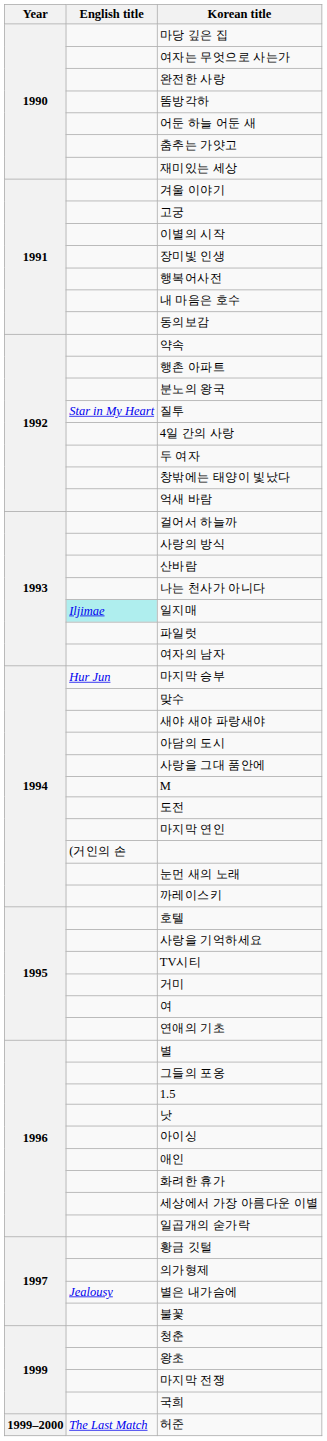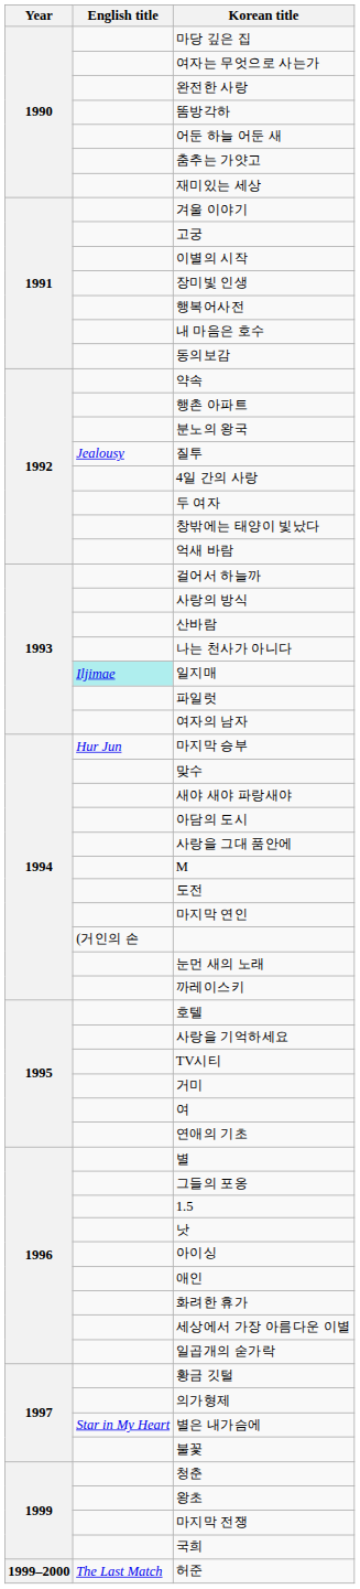 <table class="wikitable sortable plainrowheaders">
 <tr>
 <th scope="col">Year</th>
 <th scope="col">English title</th>
 <th scope="col">Korean title</th>
 </tr>
 <tr>
 <th scope="row" rowspan="7">1990</th>
 <td><em></em></td>
 <td>마당 깊은 집</td>
 </tr>
 <tr>
 <td><em></em></td>
 <td>여자는 무엇으로 사는가</td>
 </tr>
 <tr>
 <td><em></em></td>
 <td>완전한 사랑</td>
 </tr>
 <tr>
 <td><em></em></td>
 <td>똠방각하</td>
 </tr>
 <tr>
 <td><em></em></td>
 <td>어둔 하늘 어둔 새</td>
 </tr>
 <tr>
 <td><em></em></td>
 <td>춤추는 가얏고</td>
 </tr>
 <tr>
 <td><em></em></td>
 <td>재미있는 세상</td>
 </tr>
 <tr>
 <th scope="row" rowspan="7">1991</th>
 <td><em></em></td>
 <td>겨울 이야기</td>
 </tr>
 <tr>
 <td><em></em></td>
 <td>고궁</td>
 </tr>
 <tr>
 <td><em></em></td>
 <td>이별의 시작</td>
 </tr>
 <tr>
 <td><em></em></td>
 <td>장미빛 인생</td>
 </tr>
 <tr>
 <td><em></em></td>
 <td>행복어사전</td>
 </tr>
 <tr>
 <td><em></em></td>
 <td>내 마음은 호수</td>
 </tr>
 <tr>
 <td><em></em></td>
 <td>동의보감</td>
 </tr>
 <tr>
 <th scope="row" rowspan="8">1992</th>
 <td><em></em></td>
 <td>약속</td>
 </tr>
 <tr>
 <td><em></em></td>
 <td>행촌 아파트</td>
 </tr>
 <tr>
 <td><em></em></td>
 <td>분노의 왕국</td>
 </tr>
 <tr>
-<td><em><a href='#'>Star in My Heart</a></em></td>
+<td><em><a href='#'>Jealousy</a></em></td>
 <td>질투</td>
 </tr>
 <tr>
 <td><em></em></td>
 <td>4일 간의 사랑</td>
 </tr>
 <tr>
 <td><em></em></td>
 <td>두 여자</td>
 </tr>
 <tr>
 <td><em></em></td>
 <td>창밖에는 태양이 빛났다</td>
 </tr>
 <tr>
 <td><em></em></td>
 <td>억새 바람</td>
 </tr>
 <tr>
 <th scope="row" rowspan="7">1993</th>
 <td><em></em></td>
 <td>걸어서 하늘까</td>
 </tr>
 <tr>
 <td><em></em></td>
 <td>사랑의 방식</td>
 </tr>
 <tr>
 <td><em></em></td>
 <td>산바람</td>
 </tr>
 <tr>
 <td><em></em></td>
 <td>나는 천사가 아니다</td>
 </tr>
 <tr>
 <td style="background: paleturquoise;"><em><a href='#'>Iljimae</a></em></td>
 <td>일지매</td>
 </tr>
 <tr>
 <td><em></em></td>
 <td>파일럿</td>
 </tr>
 <tr>
 <td><em></em></td>
 <td>여자의 남자</td>
 </tr>
 <tr>
 <th scope="row" rowspan="11">1994</th>
 <td><em><a href='#'>Hur Jun</a></em></td>
 <td>마지막 승부</td>
 </tr>
 <tr>
 <td><em></em></td>
 <td>맞수</td>
 </tr>
 <tr>
 <td><em></em></td>
 <td>새야 새야 파랑새야</td>
 </tr>
 <tr>
 <td><em></em></td>
 <td>아담의 도시</td>
 </tr>
 <tr>
 <td><em></em></td>
 <td>사랑을 그대 품안에</td>
 </tr>
 <tr>
 <td><em></em></td>
 <td>M</td>
 </tr>
 <tr>
 <td><em></em></td>
 <td>도전</td>
 </tr>
 <tr>
 <td><em></em></td>
 <td>마지막 연인</td>
 </tr>
 <tr>
 <td><em></em> (거인의 손</td>
 </tr>
 <tr>
 <td><em></em></td>
 <td>눈먼 새의 노래</td>
 </tr>
 <tr>
 <td><em></em></td>
 <td>까레이스키</td>
 </tr>
 <tr>
 <th scope="row" rowspan="6">1995</th>
 <td><em></em></td>
 <td>호텔</td>
 </tr>
 <tr>
 <td><em></em></td>
 <td>사랑을 기억하세요</td>
 </tr>
 <tr>
 <td><em></em></td>
 <td>TV시티</td>
 </tr>
 <tr>
 <td><em></em></td>
 <td>거미</td>
 </tr>
 <tr>
 <td><em></em></td>
 <td>여</td>
 </tr>
 <tr>
 <td><em></em></td>
 <td>연애의 기초</td>
 </tr>
 <tr>
 <th scope="row" rowspan="9">1996</th>
 <td><em></em></td>
 <td>별</td>
 </tr>
 <tr>
 <td><em></em></td>
 <td>그들의 포옹</td>
 </tr>
 <tr>
 <td><em></em></td>
 <td>1.5</td>
 </tr>
 <tr>
 <td><em></em></td>
 <td>낫</td>
 </tr>
 <tr>
 <td><em></em></td>
 <td>아이싱</td>
 </tr>
 <tr>
 <td><em></em></td>
 <td>애인</td>
 </tr>
 <tr>
 <td><em></em></td>
 <td>화려한 휴가</td>
 </tr>
 <tr>
 <td><em></em></td>
 <td>세상에서 가장 아름다운 이별</td>
 </tr>
 <tr>
 <td><em></em></td>
 <td>일곱개의 숟가락</td>
 </tr>
 <tr>
 <th scope="row" rowspan="4">1997</th>
 <td><em></em></td>
 <td>황금 깃털</td>
 </tr>
 <tr>
 <td><em></em></td>
 <td>의가형제</td>
 </tr>
 <tr>
-<td><em><a href='#'>Jealousy</a></em></td>
+<td><em><a href='#'>Star in My Heart</a></em></td>
 <td>별은 내가슴에</td>
 </tr>
 <tr>
 <td><em></em></td>
 <td>불꽃</td>
 </tr>
 <tr>
 <th scope="row" rowspan="4">1999</th>
 <td><em></em></td>
 <td>청춘</td>
 </tr>
 <tr>
 <td><em></em></td>
 <td>왕초</td>
 </tr>
 <tr>
 <td><em></em></td>
 <td>마지막 전쟁</td>
 </tr>
 <tr>
 <td><em></em></td>
 <td>국희</td>
 </tr>
 <tr>
 <th scope="row">1999–2000</th>
 <td><em><a href='#'>The Last Match</a></em></td>
 <td>허준</td>
 </tr>
 </table>
